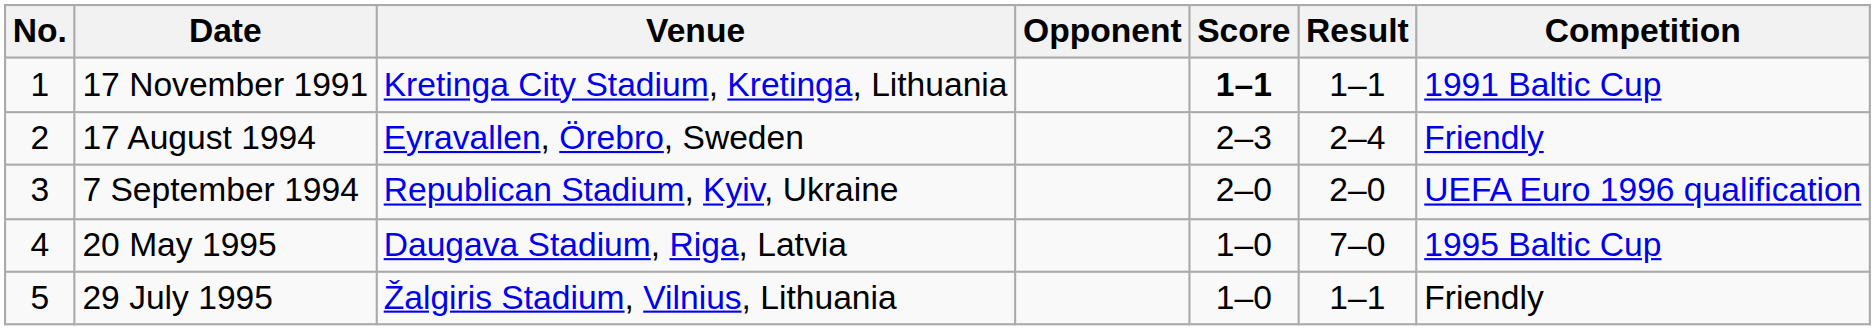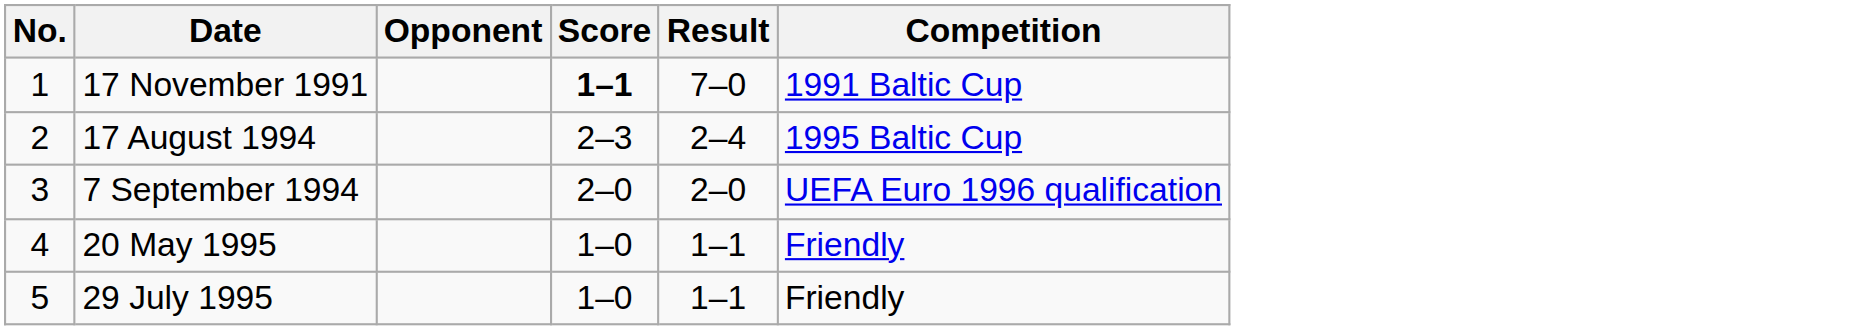 <table class="wikitable sortable">
 <tr>
 <th scope="col">No.</th>
 <th scope="col">Date</th>
-<th scope="col">Venue</th>
 <th scope="col">Opponent</th>
 <th scope="col">Score</th>
 <th scope="col">Result</th>
 <th scope="col">Competition</th>
 </tr>
 <tr>
 <td align="center">1</td>
 <td>17 November 1991</td>
-<td><a href='#'>Kretinga City Stadium</a>, <a href='#'>Kretinga</a>, Lithuania</td>
 <td></td>
 <td align="center"><strong>1–1</strong></td>
-<td align="center">1–1</td>
+<td align="center">7–0</td>
 <td><a href='#'>1991 Baltic Cup</a></td>
 </tr>
 <tr>
 <td align="center">2</td>
 <td>17 August 1994</td>
-<td><a href='#'>Eyravallen</a>, <a href='#'>Örebro</a>, Sweden</td>
 <td></td>
 <td align="center">2–3</td>
 <td align="center">2–4</td>
-<td><a href='#'>Friendly</a></td>
+<td><a href='#'>1995 Baltic Cup</a></td>
 </tr>
 <tr>
 <td align="center">3</td>
 <td>7 September 1994</td>
-<td><a href='#'>Republican Stadium</a>, <a href='#'>Kyiv</a>, Ukraine</td>
 <td></td>
 <td align="center">2–0</td>
 <td align="center">2–0</td>
 <td><a href='#'>UEFA Euro 1996 qualification</a></td>
 </tr>
 <tr>
 <td align="center">4</td>
 <td>20 May 1995</td>
-<td><a href='#'>Daugava Stadium</a>, <a href='#'>Riga</a>, Latvia</td>
 <td></td>
 <td align="center">1–0</td>
-<td align="center">7–0</td>
-<td><a href='#'>1995 Baltic Cup</a></td>
+<td align="center">1–1</td>
+<td><a href='#'>Friendly</a></td>
 </tr>
 <tr>
 <td align="center">5</td>
 <td>29 July 1995</td>
-<td><a href='#'>Žalgiris Stadium</a>, <a href='#'>Vilnius</a>, Lithuania</td>
 <td></td>
 <td align="center">1–0</td>
 <td align="center">1–1</td>
 <td>Friendly</td>
 </tr>
 </table>
